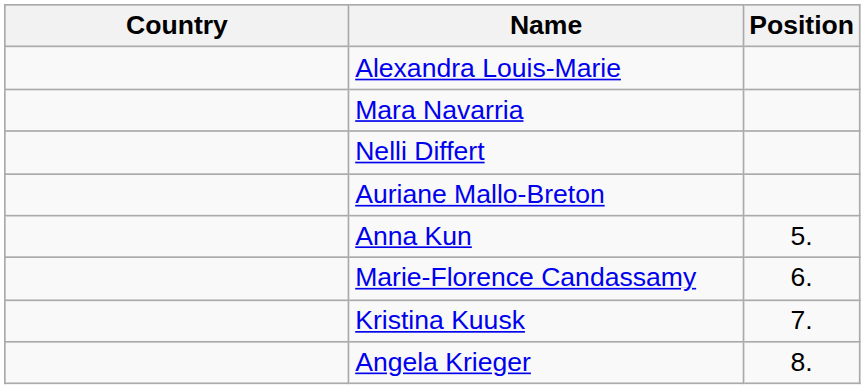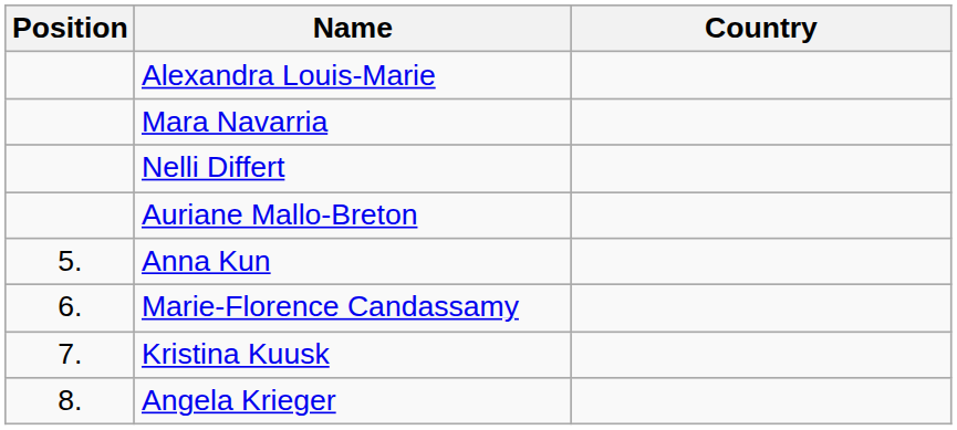 <table class="wikitable">
 <tr>
+<th width="20">Position</th>
+<th width="230">Name</th>
 <th width="200">Country</th>
-<th width="230">Name</th>
-<th width="20">Position</th>
 </tr>
 <tr>
+<td align=center></td>
+<td><a href='#'>Alexandra Louis-Marie</a></td>
 <td></td>
-<td><a href='#'>Alexandra Louis-Marie</a></td>
-<td align=center></td>
 </tr>
 <tr>
+<td align=center></td>
+<td><a href='#'>Mara Navarria</a></td>
 <td></td>
-<td><a href='#'>Mara Navarria</a></td>
-<td align=center></td>
 </tr>
 <tr>
+<td align=center></td>
+<td><a href='#'>Nelli Differt</a></td>
 <td></td>
-<td><a href='#'>Nelli Differt</a></td>
-<td align=center></td>
 </tr>
 <tr>
+<td align=center></td>
+<td><a href='#'>Auriane Mallo-Breton</a></td>
 <td></td>
-<td><a href='#'>Auriane Mallo-Breton</a></td>
-<td align=center></td>
 </tr>
 <tr>
+<td align=center>5.</td>
+<td><a href='#'>Anna Kun</a></td>
 <td></td>
-<td><a href='#'>Anna Kun</a></td>
-<td align=center>5.</td>
 </tr>
 <tr>
+<td align=center>6.</td>
+<td><a href='#'>Marie-Florence Candassamy</a></td>
 <td></td>
-<td><a href='#'>Marie-Florence Candassamy</a></td>
-<td align=center>6.</td>
 </tr>
 <tr>
+<td align=center>7.</td>
+<td><a href='#'>Kristina Kuusk</a></td>
 <td></td>
-<td><a href='#'>Kristina Kuusk</a></td>
-<td align=center>7.</td>
 </tr>
 <tr>
+<td align=center>8.</td>
+<td><a href='#'>Angela Krieger</a></td>
 <td></td>
-<td><a href='#'>Angela Krieger</a></td>
-<td align=center>8.</td>
 </tr>
 </table>
